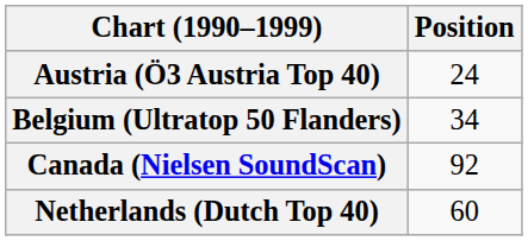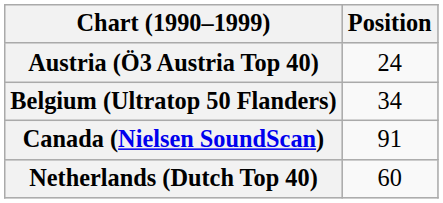 <table class="wikitable sortable plainrowheaders" style="text-align:center">
 <tr>
 <th scope="col">Chart (1990–1999)</th>
 <th scope="col">Position</th>
 </tr>
 <tr>
 <th scope="row">Austria (Ö3 Austria Top 40)</th>
 <td>24</td>
 </tr>
 <tr>
 <th scope="row">Belgium (Ultratop 50 Flanders)</th>
 <td>34</td>
 </tr>
 <tr>
 <th scope="row">Canada (<a href='#'>Nielsen SoundScan</a>)</th>
-<td>92</td>
+<td>91</td>
 </tr>
 <tr>
 <th scope="row">Netherlands (Dutch Top 40)</th>
 <td>60</td>
 </tr>
 </table>
